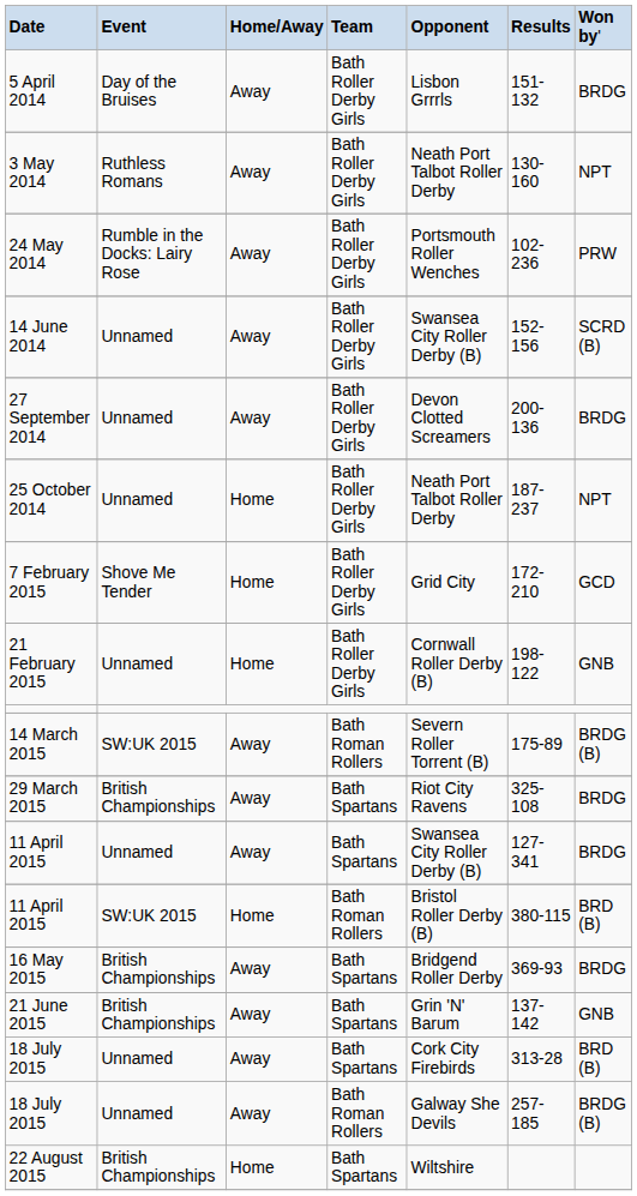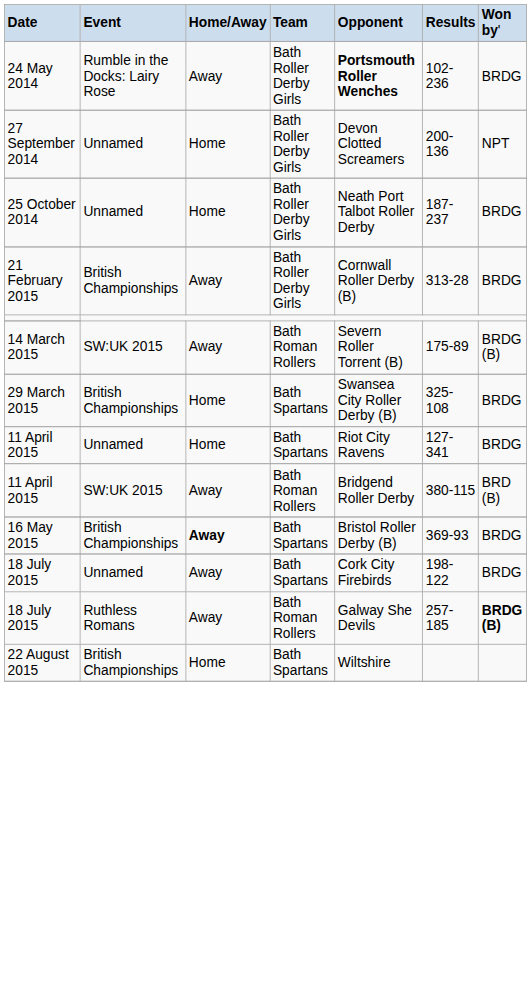 <table class="wikitable">
 <tr ---- bgcolor=#CCDDEE>
 <td><strong>Date</strong></td>
 <td><strong>Event</strong></td>
 <td><strong>Home/Away</strong></td>
 <td><strong>Team</strong></td>
 <td><strong>Opponent</strong></td>
 <td><strong>Results</strong></td>
 <td><strong>Won by</strong>'</td>
 </tr>
-<tr -----bgcolor=#DDEEFF>
-<td>5 April 2014</td>
-<td>Day of the Bruises</td>
-<td>Away</td>
-<td>Bath Roller Derby Girls</td>
-<td>Lisbon Grrrls</td>
-<td>151-132</td>
-<td>BRDG</td>
-</tr>
 <tr>
-</tr>
-<tr -----bgcolor=#DDEEFF>
-<td>3 May 2014</td>
-<td>Ruthless Romans</td>
-<td>Away</td>
-<td>Bath Roller Derby Girls</td>
-<td>Neath Port Talbot Roller Derby</td>
-<td>130-160</td>
-<td>NPT</td>
 </tr>
 <tr>
 </tr>
 <tr -----bgcolor=#DDEEFF>
 <td>24 May 2014</td>
 <td>Rumble in the Docks: Lairy Rose</td>
 <td>Away</td>
 <td>Bath Roller Derby Girls</td>
-<td>Portsmouth Roller Wenches</td>
+<td><strong>Portsmouth Roller Wenches</strong></td>
 <td>102-236</td>
-<td>PRW</td>
+<td>BRDG</td>
 </tr>
 <tr>
-</tr>
-<tr -----bgcolor=#DDEEFF>
-<td>14 June 2014</td>
-<td>Unnamed</td>
-<td>Away</td>
-<td>Bath Roller Derby Girls</td>
-<td>Swansea City Roller Derby (B)</td>
-<td>152-156</td>
-<td>SCRD (B)</td>
 </tr>
 <tr>
 </tr>
 <tr -----bgcolor=#DDEEFF>
 <td>27 September 2014</td>
 <td>Unnamed</td>
-<td>Away</td>
+<td>Home</td>
 <td>Bath Roller Derby Girls</td>
 <td>Devon Clotted Screamers</td>
 <td>200-136</td>
-<td>BRDG</td>
+<td>NPT</td>
 </tr>
 <tr>
 </tr>
 <tr -----bgcolor=#DDEEFF>
 <td>25 October 2014</td>
 <td>Unnamed</td>
 <td>Home</td>
 <td>Bath Roller Derby Girls</td>
 <td>Neath Port Talbot Roller Derby</td>
 <td>187-237</td>
-<td>NPT</td>
+<td>BRDG</td>
 </tr>
 <tr>
-</tr>
-<tr -----bgcolor=#DDEEFF>
-<td>7 February 2015</td>
-<td>Shove Me Tender</td>
-<td>Home</td>
-<td>Bath Roller Derby Girls</td>
-<td>Grid City</td>
-<td>172-210</td>
-<td>GCD</td>
 </tr>
 <tr>
 </tr>
 <tr -----bgcolor=#DDEEFF>
 <td>21 February 2015</td>
-<td>Unnamed</td>
-<td>Home</td>
+<td>British Championships</td>
+<td>Away</td>
 <td>Bath Roller Derby Girls</td>
 <td>Cornwall Roller Derby (B)</td>
-<td>198-122</td>
-<td>GNB</td>
+<td>313-28</td>
+<td>BRDG</td>
 </tr>
 <tr>
 <td></td>
 </tr>
 <tr>
 </tr>
 <tr -----bgcolor=#DDEEFF>
 <td>14 March 2015</td>
 <td>SW:UK 2015</td>
 <td>Away</td>
 <td>Bath Roman Rollers</td>
 <td>Severn Roller Torrent (B)</td>
 <td>175-89</td>
 <td>BRDG (B)</td>
 </tr>
 <tr>
 </tr>
 <tr -----bgcolor=#DDEEFF>
 <td>29 March 2015</td>
 <td>British Championships</td>
-<td>Away</td>
+<td>Home</td>
 <td>Bath Spartans</td>
-<td>Riot City Ravens</td>
+<td>Swansea City Roller Derby (B)</td>
 <td>325-108</td>
 <td>BRDG</td>
 </tr>
 <tr>
 </tr>
 <tr -----bgcolor=#DDEEFF>
 <td>11 April 2015</td>
 <td>Unnamed</td>
-<td>Away</td>
+<td>Home</td>
 <td>Bath Spartans</td>
-<td>Swansea City Roller Derby (B)</td>
+<td>Riot City Ravens</td>
 <td>127-341</td>
 <td>BRDG</td>
 </tr>
 <tr>
 </tr>
 <tr -----bgcolor=#DDEEFF>
 <td>11 April 2015</td>
 <td>SW:UK 2015</td>
-<td>Home</td>
+<td>Away</td>
 <td>Bath Roman Rollers</td>
-<td>Bristol Roller Derby (B)</td>
+<td>Bridgend Roller Derby</td>
 <td>380-115</td>
 <td>BRD (B)</td>
 </tr>
 <tr>
 </tr>
 <tr -----bgcolor=#DDEEFF>
 <td>16 May 2015</td>
 <td>British Championships</td>
-<td>Away</td>
+<td><strong>Away</strong></td>
 <td>Bath Spartans</td>
-<td>Bridgend Roller Derby</td>
+<td>Bristol Roller Derby (B)</td>
 <td>369-93</td>
 <td>BRDG</td>
 </tr>
 <tr>
-</tr>
-<tr -----bgcolor=#DDEEFF>
-<td>21 June 2015</td>
-<td>British Championships</td>
-<td>Away</td>
-<td>Bath Spartans</td>
-<td>Grin 'N' Barum</td>
-<td>137-142</td>
-<td>GNB</td>
 </tr>
 <tr -----bgcolor=#DDEEFF>
 <td>18 July 2015</td>
 <td>Unnamed</td>
 <td>Away</td>
 <td>Bath Spartans</td>
 <td>Cork City Firebirds</td>
-<td>313-28</td>
-<td>BRD (B)</td>
+<td>198-122</td>
+<td>BRDG</td>
 </tr>
 <tr -----bgcolor=#DDEEFF>
 <td>18 July 2015</td>
-<td>Unnamed</td>
+<td>Ruthless Romans</td>
 <td>Away</td>
 <td>Bath Roman Rollers</td>
 <td>Galway She Devils</td>
 <td>257-185</td>
-<td>BRDG (B)</td>
+<td><strong>BRDG (B)</strong></td>
 </tr>
 <tr -----bgcolor=#DDEEFF>
 <td>22 August 2015</td>
 <td>British Championships</td>
 <td>Home</td>
 <td>Bath Spartans</td>
 <td>Wiltshire</td>
 <td></td>
 <td></td>
 </tr>
 <tr>
 </tr>
 </table>
